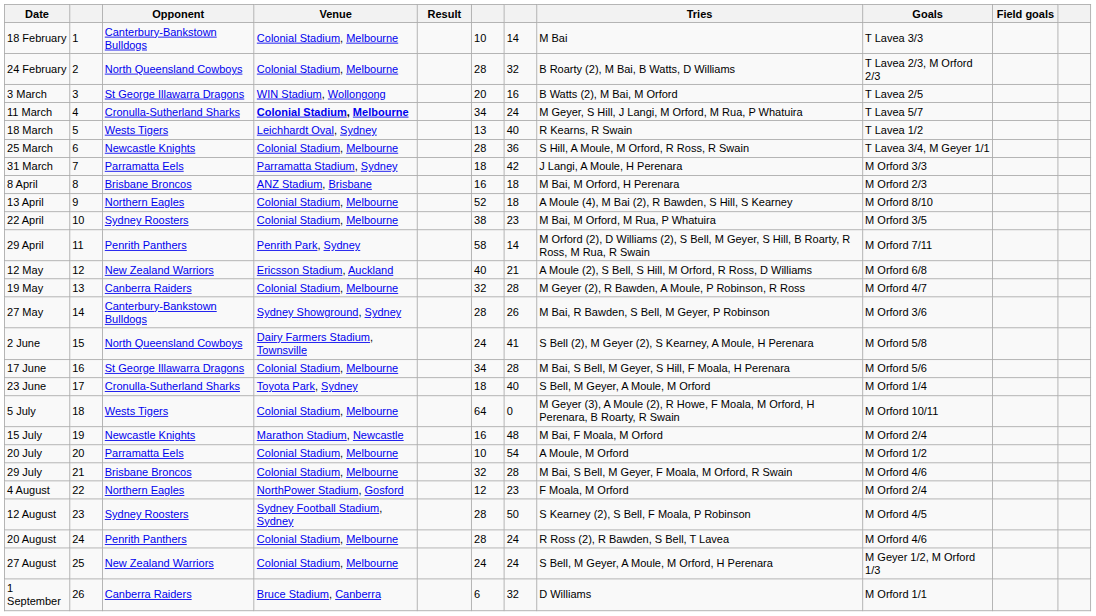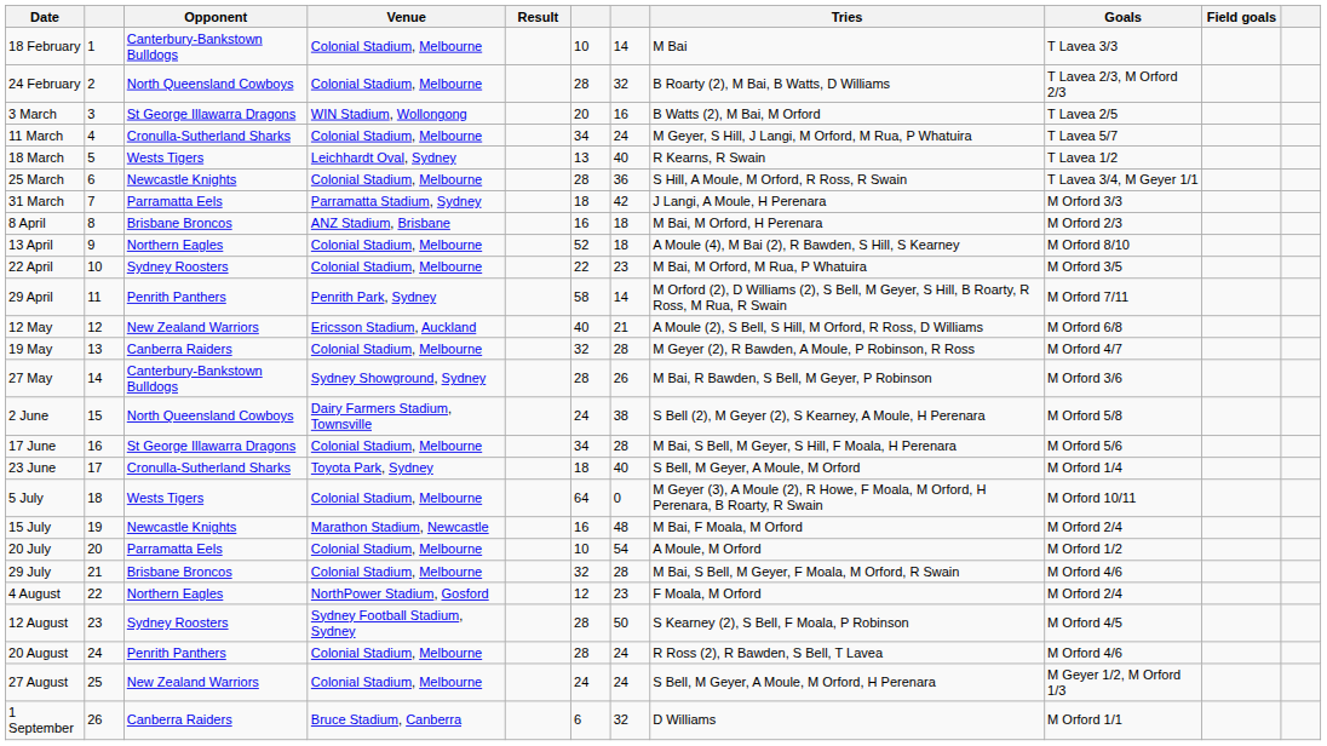 <table class="wikitable"  style="font-size:80%; width:100%;">
 <tr>
 <th width="6%">Date</th>
 <th width="3%"></th>
 <th width="14%">Opponent</th>
 <th width="15%">Venue</th>
 <th width="5%">Result</th>
 <th width="3%"></th>
 <th width="3%"></th>
 <th width="30%">Tries</th>
 <th width="12%">Goals</th>
 <th width="6%">Field goals</th>
 <th width="3%"></th>
 </tr>
 <tr>
 <td>18 February</td>
 <td>1</td>
 <td> <a href='#'>Canterbury-Bankstown Bulldogs</a></td>
 <td><a href='#'>Colonial Stadium</a>, <a href='#'>Melbourne</a></td>
 <td></td>
 <td>10</td>
 <td>14</td>
 <td>M Bai</td>
 <td>T Lavea 3/3</td>
 <td></td>
 <td></td>
 </tr>
 <tr>
 <td>24 February</td>
 <td>2</td>
 <td> <a href='#'>North Queensland Cowboys</a></td>
 <td><a href='#'>Colonial Stadium</a>, <a href='#'>Melbourne</a></td>
 <td></td>
 <td>28</td>
 <td>32</td>
 <td>B Roarty (2), M Bai, B Watts, D Williams</td>
 <td>T Lavea 2/3, M Orford 2/3</td>
 <td></td>
 <td></td>
 </tr>
 <tr>
 <td>3 March</td>
 <td>3</td>
 <td> <a href='#'>St George Illawarra Dragons</a></td>
 <td><a href='#'>WIN Stadium</a>, <a href='#'>Wollongong</a></td>
 <td></td>
 <td>20</td>
 <td>16</td>
 <td>B Watts (2), M Bai, M Orford</td>
 <td>T Lavea 2/5</td>
 <td></td>
 <td></td>
 </tr>
 <tr>
 <td>11 March</td>
 <td>4</td>
 <td> <a href='#'>Cronulla-Sutherland Sharks</a></td>
-<td><strong><a href='#'>Colonial Stadium</a>, <a href='#'>Melbourne</a></strong></td>
+<td><a href='#'>Colonial Stadium</a>, <a href='#'>Melbourne</a></td>
 <td></td>
 <td>34</td>
 <td>24</td>
 <td>M Geyer, S Hill, J Langi, M Orford, M Rua, P Whatuira</td>
 <td>T Lavea 5/7</td>
 <td></td>
 <td></td>
 </tr>
 <tr>
 <td>18 March</td>
 <td>5</td>
 <td> <a href='#'>Wests Tigers</a></td>
 <td><a href='#'>Leichhardt Oval</a>, <a href='#'>Sydney</a></td>
 <td></td>
 <td>13</td>
 <td>40</td>
 <td>R Kearns, R Swain</td>
 <td>T Lavea 1/2</td>
 <td></td>
 <td></td>
 </tr>
 <tr>
 <td>25 March</td>
 <td>6</td>
 <td> <a href='#'>Newcastle Knights</a></td>
 <td><a href='#'>Colonial Stadium</a>, <a href='#'>Melbourne</a></td>
 <td></td>
 <td>28</td>
 <td>36</td>
 <td>S Hill, A Moule, M Orford, R Ross, R Swain</td>
 <td>T Lavea 3/4, M Geyer 1/1</td>
 <td></td>
 <td></td>
 </tr>
 <tr>
 <td>31 March</td>
 <td>7</td>
 <td> <a href='#'>Parramatta Eels</a></td>
 <td><a href='#'>Parramatta Stadium</a>, <a href='#'>Sydney</a></td>
 <td></td>
 <td>18</td>
 <td>42</td>
 <td>J Langi, A Moule, H Perenara</td>
 <td>M Orford 3/3</td>
 <td></td>
 <td></td>
 </tr>
 <tr>
 <td>8 April</td>
 <td>8</td>
 <td> <a href='#'>Brisbane Broncos</a></td>
 <td><a href='#'>ANZ Stadium</a>, <a href='#'>Brisbane</a></td>
 <td></td>
 <td>16</td>
 <td>18</td>
 <td>M Bai, M Orford, H Perenara</td>
 <td>M Orford 2/3</td>
 <td></td>
 <td></td>
 </tr>
 <tr>
 <td>13 April</td>
 <td>9</td>
 <td> <a href='#'>Northern Eagles</a></td>
 <td><a href='#'>Colonial Stadium</a>, <a href='#'>Melbourne</a></td>
 <td></td>
 <td>52</td>
 <td>18</td>
 <td>A Moule (4), M Bai (2), R Bawden, S Hill, S Kearney</td>
 <td>M Orford 8/10</td>
 <td></td>
 <td></td>
 </tr>
 <tr>
 <td>22 April</td>
 <td>10</td>
 <td> <a href='#'>Sydney Roosters</a></td>
 <td><a href='#'>Colonial Stadium</a>, <a href='#'>Melbourne</a></td>
 <td></td>
-<td>38</td>
+<td>22</td>
 <td>23</td>
 <td>M Bai, M Orford, M Rua, P Whatuira</td>
 <td>M Orford 3/5</td>
 <td></td>
 <td></td>
 </tr>
 <tr>
 <td>29 April</td>
 <td>11</td>
 <td> <a href='#'>Penrith Panthers</a></td>
 <td><a href='#'>Penrith Park</a>, <a href='#'>Sydney</a></td>
 <td></td>
 <td>58</td>
 <td>14</td>
 <td>M Orford (2), D Williams (2), S Bell, M Geyer, S Hill, B Roarty, R Ross, M Rua, R Swain</td>
 <td>M Orford 7/11</td>
 <td></td>
 <td></td>
 </tr>
 <tr>
 <td>12 May</td>
 <td>12</td>
 <td> <a href='#'>New Zealand Warriors</a></td>
 <td><a href='#'>Ericsson Stadium</a>, <a href='#'>Auckland</a></td>
 <td></td>
 <td>40</td>
 <td>21</td>
 <td>A Moule (2), S Bell, S Hill, M Orford, R Ross, D Williams</td>
 <td>M Orford 6/8</td>
 <td></td>
 <td></td>
 </tr>
 <tr>
 <td>19 May</td>
 <td>13</td>
 <td> <a href='#'>Canberra Raiders</a></td>
 <td><a href='#'>Colonial Stadium</a>, <a href='#'>Melbourne</a></td>
 <td></td>
 <td>32</td>
 <td>28</td>
 <td>M Geyer (2), R Bawden, A Moule, P Robinson, R Ross</td>
 <td>M Orford 4/7</td>
 <td></td>
 <td></td>
 </tr>
 <tr>
 <td>27 May</td>
 <td>14</td>
 <td> <a href='#'>Canterbury-Bankstown Bulldogs</a></td>
 <td><a href='#'>Sydney Showground</a>, <a href='#'>Sydney</a></td>
 <td></td>
 <td>28</td>
 <td>26</td>
 <td>M Bai, R Bawden, S Bell, M Geyer, P Robinson</td>
 <td>M Orford 3/6</td>
 <td></td>
 <td></td>
 </tr>
 <tr>
 <td>2 June</td>
 <td>15</td>
 <td> <a href='#'>North Queensland Cowboys</a></td>
 <td><a href='#'>Dairy Farmers Stadium</a>, <a href='#'>Townsville</a></td>
 <td></td>
 <td>24</td>
-<td>41</td>
+<td>38</td>
 <td>S Bell (2), M Geyer (2), S Kearney, A Moule, H Perenara</td>
 <td>M Orford 5/8</td>
 <td></td>
 <td></td>
 </tr>
 <tr>
 <td>17 June</td>
 <td>16</td>
 <td> <a href='#'>St George Illawarra Dragons</a></td>
 <td><a href='#'>Colonial Stadium</a>, <a href='#'>Melbourne</a></td>
 <td></td>
 <td>34</td>
 <td>28</td>
 <td>M Bai, S Bell, M Geyer, S Hill, F Moala, H Perenara</td>
 <td>M Orford 5/6</td>
 <td></td>
 <td></td>
 </tr>
 <tr>
 <td>23 June</td>
 <td>17</td>
 <td> <a href='#'>Cronulla-Sutherland Sharks</a></td>
 <td><a href='#'>Toyota Park</a>, <a href='#'>Sydney</a></td>
 <td></td>
 <td>18</td>
 <td>40</td>
 <td>S Bell, M Geyer, A Moule, M Orford</td>
 <td>M Orford 1/4</td>
 <td></td>
 <td></td>
 </tr>
 <tr>
 <td>5 July</td>
 <td>18</td>
 <td> <a href='#'>Wests Tigers</a></td>
 <td><a href='#'>Colonial Stadium</a>, <a href='#'>Melbourne</a></td>
 <td></td>
 <td>64</td>
 <td>0</td>
 <td>M Geyer (3), A Moule (2), R Howe, F Moala, M Orford, H Perenara, B Roarty, R Swain</td>
 <td>M Orford 10/11</td>
 <td></td>
 <td></td>
 </tr>
 <tr>
 <td>15 July</td>
 <td>19</td>
 <td> <a href='#'>Newcastle Knights</a></td>
 <td><a href='#'>Marathon Stadium</a>, <a href='#'>Newcastle</a></td>
 <td></td>
 <td>16</td>
 <td>48</td>
 <td>M Bai, F Moala, M Orford</td>
 <td>M Orford 2/4</td>
 <td></td>
 <td></td>
 </tr>
 <tr>
 <td>20 July</td>
 <td>20</td>
 <td> <a href='#'>Parramatta Eels</a></td>
 <td><a href='#'>Colonial Stadium</a>, <a href='#'>Melbourne</a></td>
 <td></td>
 <td>10</td>
 <td>54</td>
 <td>A Moule, M Orford</td>
 <td>M Orford 1/2</td>
 <td></td>
 <td></td>
 </tr>
 <tr>
 <td>29 July</td>
 <td>21</td>
 <td> <a href='#'>Brisbane Broncos</a></td>
 <td><a href='#'>Colonial Stadium</a>, <a href='#'>Melbourne</a></td>
 <td></td>
 <td>32</td>
 <td>28</td>
 <td>M Bai, S Bell, M Geyer, F Moala, M Orford, R Swain</td>
 <td>M Orford 4/6</td>
 <td></td>
 <td></td>
 </tr>
 <tr>
 <td>4 August</td>
 <td>22</td>
 <td> <a href='#'>Northern Eagles</a></td>
 <td><a href='#'>NorthPower Stadium</a>, <a href='#'>Gosford</a></td>
 <td></td>
 <td>12</td>
 <td>23</td>
 <td>F Moala, M Orford</td>
 <td>M Orford 2/4</td>
 <td></td>
 <td></td>
 </tr>
 <tr>
 <td>12 August</td>
 <td>23</td>
 <td> <a href='#'>Sydney Roosters</a></td>
 <td><a href='#'>Sydney Football Stadium</a>, <a href='#'>Sydney</a></td>
 <td></td>
 <td>28</td>
 <td>50</td>
 <td>S Kearney (2), S Bell, F Moala, P Robinson</td>
 <td>M Orford 4/5</td>
 <td></td>
 <td></td>
 </tr>
 <tr>
 <td>20 August</td>
 <td>24</td>
 <td> <a href='#'>Penrith Panthers</a></td>
 <td><a href='#'>Colonial Stadium</a>, <a href='#'>Melbourne</a></td>
 <td></td>
 <td>28</td>
 <td>24</td>
 <td>R Ross (2), R Bawden, S Bell, T Lavea</td>
 <td>M Orford 4/6</td>
 <td></td>
 <td></td>
 </tr>
 <tr>
 <td>27 August</td>
 <td>25</td>
 <td> <a href='#'>New Zealand Warriors</a></td>
 <td><a href='#'>Colonial Stadium</a>, <a href='#'>Melbourne</a></td>
 <td></td>
 <td>24</td>
 <td>24</td>
 <td>S Bell, M Geyer, A Moule, M Orford, H Perenara</td>
 <td>M Geyer 1/2, M Orford 1/3</td>
 <td></td>
 <td></td>
 </tr>
 <tr>
 <td>1 September</td>
 <td>26</td>
 <td> <a href='#'>Canberra Raiders</a></td>
 <td><a href='#'>Bruce Stadium</a>, <a href='#'>Canberra</a></td>
 <td></td>
 <td>6</td>
 <td>32</td>
 <td>D Williams</td>
 <td>M Orford 1/1</td>
 <td></td>
 <td></td>
 </tr>
 </table>
